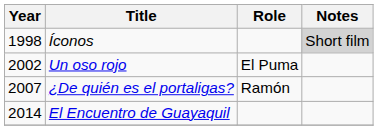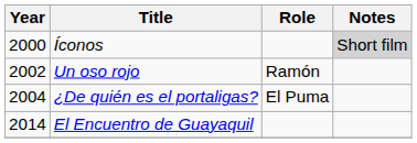 <table class="wikitable sortable">
 <tr>
 <th>Year</th>
 <th>Title</th>
 <th>Role</th>
 <th class="unsortable">Notes</th>
 </tr>
 <tr>
-<td>1998</td>
+<td>2000</td>
 <td><em>Íconos</em></td>
 <td></td>
 <td style="background: lightgrey;">Short film</td>
 </tr>
 <tr>
 <td>2002</td>
 <td><em><a href='#'>Un oso rojo</a></em></td>
-<td>El Puma</td>
+<td>Ramón</td>
 <td></td>
 </tr>
 <tr>
-<td>2007</td>
+<td>2004</td>
 <td><em><a href='#'>¿De quién es el portaligas?</a></em></td>
-<td>Ramón</td>
+<td>El Puma</td>
 <td></td>
 </tr>
 <tr>
 <td>2014</td>
 <td><em><a href='#'>El Encuentro de Guayaquil</a></em></td>
 <td></td>
 <td></td>
 </tr>
 <tr>
 </tr>
 </table>
